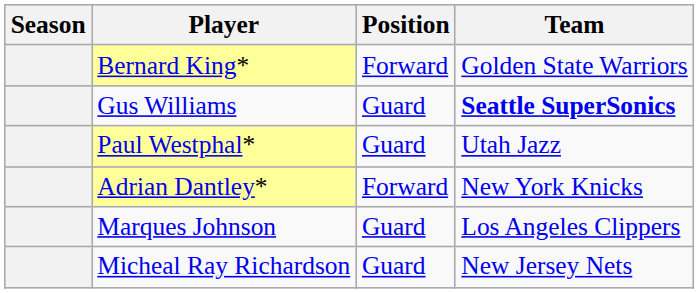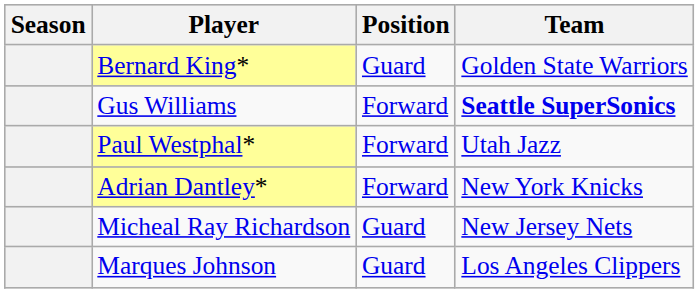 <table class="wikitable plainrowheaders sortable" summary="Season (sortable), Player (sortable), Position (sortable), and Team (sortable)">
 <tr>
 <th scope="col">Season</th>
 <th scope="col">Player</th>
 <th scope="col">Position</th>
 <th scope="col">Team</th>
 </tr>
 <tr>
 <th scope="row"></th>
 <td style="background-color:#FFFF99;"><a href='#'>Bernard King</a>*</td>
-<td><a href='#'>Forward</a></td>
+<td><a href='#'>Guard</a></td>
 <td><a href='#'>Golden State Warriors</a></td>
 </tr>
 <tr>
 <th scope="row"></th>
 <td><a href='#'>Gus Williams</a></td>
-<td><a href='#'>Guard</a></td>
+<td><a href='#'>Forward</a></td>
 <td><strong><a href='#'>Seattle SuperSonics</a></strong></td>
 </tr>
 <tr>
 <th scope="row"></th>
 <td style="background-color:#FFFF99;"><a href='#'>Paul Westphal</a>*</td>
-<td><a href='#'>Guard</a></td>
+<td><a href='#'>Forward</a></td>
 <td><a href='#'>Utah Jazz</a></td>
 </tr>
 <tr>
 <th scope="row"></th>
 <td style="background-color:#FFFF99;"><a href='#'>Adrian Dantley</a>*</td>
 <td><a href='#'>Forward</a></td>
 <td><a href='#'>New York Knicks</a></td>
 </tr>
 <tr>
 <th scope="row"></th>
+<td><a href='#'>Micheal Ray Richardson</a></td>
+<td><a href='#'>Guard</a></td>
+<td><a href='#'>New Jersey Nets</a></td>
+</tr>
+<tr>
+<th scope="row"></th>
 <td><a href='#'>Marques Johnson</a></td>
 <td><a href='#'>Guard</a></td>
 <td><a href='#'>Los Angeles Clippers</a></td>
 </tr>
-<tr>
-<th scope="row"></th>
-<td><a href='#'>Micheal Ray Richardson</a></td>
-<td><a href='#'>Guard</a></td>
-<td><a href='#'>New Jersey Nets</a></td>
-</tr>
 </table>
